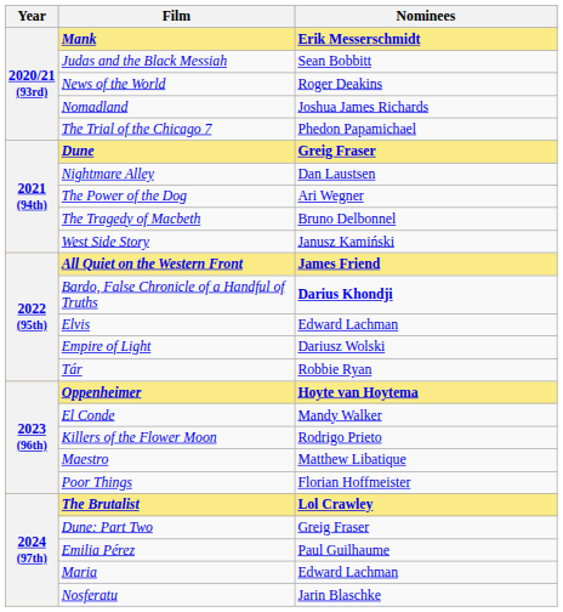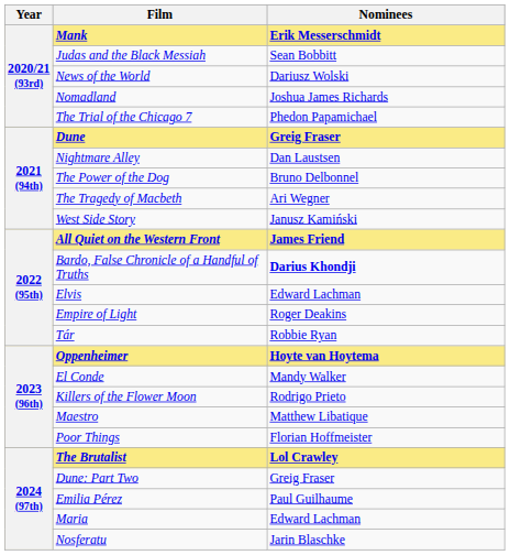 <table class="wikitable" style="width:100%">
 <tr style="background:#bebebe;">
 <th style="width:5%;">Year</th>
 <th style="width:45%;">Film</th>
 <th style="width:50%;">Nominees</th>
 </tr>
 <tr style="background:#FAEB86">
 <th rowspan="5"><a href='#'>2020/21</a><br><small><a href='#'>(93rd)</a></small></th>
 <td><strong><em><a href='#'>Mank</a></em></strong></td>
 <td><strong><a href='#'>Erik Messerschmidt</a></strong></td>
 </tr>
 <tr>
 <td><em><a href='#'>Judas and the Black Messiah</a></em></td>
 <td><a href='#'>Sean Bobbitt</a></td>
 </tr>
 <tr>
 <td><em><a href='#'>News of the World</a></em></td>
-<td><a href='#'>Roger Deakins</a></td>
+<td><a href='#'>Dariusz Wolski</a></td>
 </tr>
 <tr>
 <td><em><a href='#'>Nomadland</a></em></td>
 <td><a href='#'>Joshua James Richards</a></td>
 </tr>
 <tr>
 <td><em><a href='#'>The Trial of the Chicago 7</a></em></td>
 <td><a href='#'>Phedon Papamichael</a></td>
 </tr>
 <tr style="background:#FAEB86">
 <th rowspan="5"><a href='#'>2021</a><br><small><a href='#'>(94th)</a></small></th>
 <td><strong><em><a href='#'>Dune</a></em></strong></td>
 <td><strong><a href='#'>Greig Fraser</a></strong></td>
 </tr>
 <tr>
 <td><em><a href='#'>Nightmare Alley</a></em></td>
 <td><a href='#'>Dan Laustsen</a></td>
 </tr>
 <tr>
 <td><em><a href='#'>The Power of the Dog</a></em></td>
-<td><a href='#'>Ari Wegner</a></td>
+<td><a href='#'>Bruno Delbonnel</a></td>
 </tr>
 <tr>
 <td><em><a href='#'>The Tragedy of Macbeth</a></em></td>
-<td><a href='#'>Bruno Delbonnel</a></td>
+<td><a href='#'>Ari Wegner</a></td>
 </tr>
 <tr>
 <td><em><a href='#'>West Side Story</a></em></td>
 <td><a href='#'>Janusz Kamiński</a></td>
 </tr>
 <tr style="background:#FAEB86">
 <th rowspan="5"><a href='#'>2022</a><br><small><a href='#'>(95th)</a></small></th>
 <td><strong><em><a href='#'>All Quiet on the Western Front</a></em></strong></td>
 <td><strong><a href='#'>James Friend</a></strong></td>
 </tr>
 <tr>
 <td><em><a href='#'>Bardo, False Chronicle of a Handful of Truths</a></em></td>
 <td><strong><a href='#'>Darius Khondji</a></strong></td>
 </tr>
 <tr>
 <td><em><a href='#'>Elvis</a></em></td>
 <td><a href='#'>Edward Lachman</a></td>
 </tr>
 <tr>
 <td><em><a href='#'>Empire of Light</a></em></td>
-<td><a href='#'>Dariusz Wolski</a></td>
+<td><a href='#'>Roger Deakins</a></td>
 </tr>
 <tr>
 <td><em><a href='#'>Tár</a></em></td>
 <td><a href='#'>Robbie Ryan</a></td>
 </tr>
 <tr style="background:#FAEB86">
 <th rowspan="5"><a href='#'>2023</a><br><small><a href='#'>(96th)</a></small></th>
 <td><strong><em><a href='#'>Oppenheimer</a></em></strong></td>
 <td><strong><a href='#'>Hoyte van Hoytema</a></strong></td>
 </tr>
 <tr>
 <td><em><a href='#'>El Conde</a></em></td>
 <td><a href='#'>Mandy Walker</a></td>
 </tr>
 <tr>
 <td><em><a href='#'>Killers of the Flower Moon</a></em></td>
 <td><a href='#'>Rodrigo Prieto</a></td>
 </tr>
 <tr>
 <td><em><a href='#'>Maestro</a></em></td>
 <td><a href='#'>Matthew Libatique</a></td>
 </tr>
 <tr>
 <td><em><a href='#'>Poor Things</a></em></td>
 <td><a href='#'>Florian Hoffmeister</a></td>
 </tr>
 <tr style="background:#FAEB86">
 <th rowspan="5"><a href='#'>2024</a><br><small><a href='#'>(97th)</a></small></th>
 <td><strong><em><a href='#'>The Brutalist</a></em></strong></td>
 <td><strong><a href='#'>Lol Crawley</a></strong></td>
 </tr>
 <tr>
 <td><em><a href='#'>Dune: Part Two</a></em></td>
 <td><a href='#'>Greig Fraser</a></td>
 </tr>
 <tr>
 <td><em><a href='#'>Emilia Pérez</a></em></td>
 <td><a href='#'>Paul Guilhaume</a></td>
 </tr>
 <tr>
 <td><em><a href='#'>Maria</a></em></td>
 <td><a href='#'>Edward Lachman</a></td>
 </tr>
 <tr>
 <td><em><a href='#'>Nosferatu</a></em></td>
 <td><a href='#'>Jarin Blaschke</a></td>
 </tr>
 </table>
